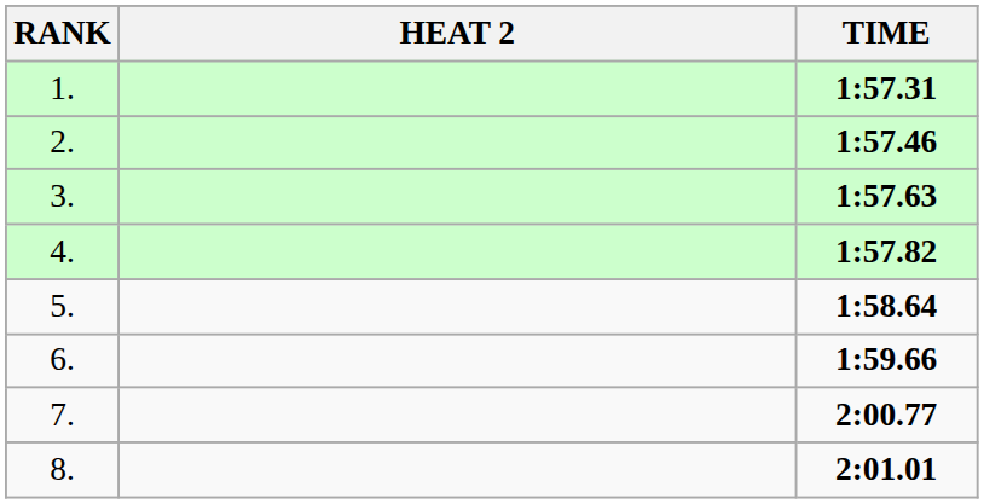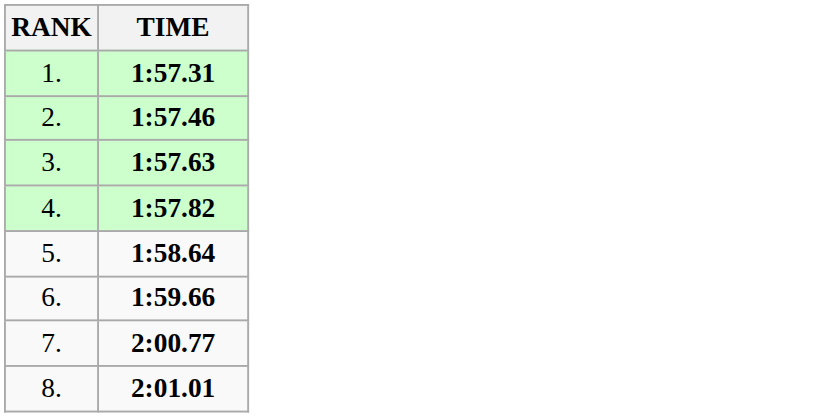 <table class="wikitable" style="border-collapse: collapse; font-size: 90%;">
 <tr>
 <th>RANK</th>
-<th style="width: 20em">HEAT 2</th>
 <th style="width: 5em">TIME</th>
 </tr>
 <tr style="background:#ccffcc;">
 <td align="center">1.</td>
-<td></td>
 <td align="center"><strong>1:57.31</strong></td>
 </tr>
 <tr style="background:#ccffcc;">
 <td align="center">2.</td>
-<td></td>
 <td align="center"><strong>1:57.46</strong></td>
 </tr>
 <tr style="background:#ccffcc;">
 <td align="center">3.</td>
-<td></td>
 <td align="center"><strong>1:57.63</strong></td>
 </tr>
 <tr style="background:#ccffcc;">
 <td align="center">4.</td>
-<td></td>
 <td align="center"><strong>1:57.82</strong></td>
 </tr>
 <tr>
 <td align="center">5.</td>
-<td></td>
 <td align="center"><strong>1:58.64</strong></td>
 </tr>
 <tr>
 <td align="center">6.</td>
-<td></td>
 <td align="center"><strong>1:59.66</strong></td>
 </tr>
 <tr>
 <td align="center">7.</td>
-<td></td>
 <td align="center"><strong>2:00.77</strong></td>
 </tr>
 <tr>
 <td align="center">8.</td>
-<td></td>
 <td align="center"><strong>2:01.01</strong></td>
 </tr>
 </table>
